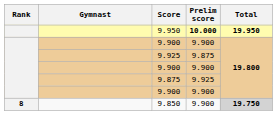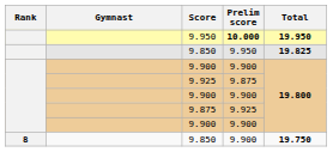 <table class="wikitable sortable" style="text-align:center; font-size:95%">
 <tr>
 <th scope="col" style="width:50px;">Rank</th>
 <th scope="col" style="width:180px;">Gymnast</th>
 <th scope="col" style="width:50px;">Score</th>
 <th scope="col" style="width:50px;">Prelim score</th>
 <th scope="col" style="width:80px;">Total</th>
 </tr>
 <tr style="background:#fffcaf;">
 <th scope=row style="text-align:center"></th>
 <td style="text-align:left;"></td>
 <td>9.950</td>
 <td><strong>10.000</strong></td>
 <td><strong>19.950</strong></td>
+</tr>
+<tr style="background:#e5e5e5;">
+<th scope=row style="text-align:center"></th>
+<td style="text-align:left;"></td>
+<td>9.850</td>
+<td>9.950</td>
+<td><strong>19.825</strong></td>
 </tr>
 <tr style="background:#ec9;">
 <th rowspan="5" scope="row" style="text-align:center"></th>
 <td style="text-align:left;"></td>
 <td>9.900</td>
 <td>9.900</td>
 <td rowspan="5"><strong>19.800</strong></td>
 </tr>
 <tr style="background:#ec9;">
 <td style="text-align:left;"></td>
 <td>9.925</td>
 <td>9.875</td>
 </tr>
 <tr style="background:#ec9;">
 <td style="text-align:left;"></td>
 <td>9.900</td>
 <td>9.900</td>
 </tr>
 <tr style="background:#ec9;">
 <td style="text-align:left;"></td>
 <td>9.875</td>
 <td>9.925</td>
 </tr>
 <tr style="background:#ec9;">
 <td style="text-align:left;"></td>
 <td>9.900</td>
 <td>9.900</td>
 </tr>
 <tr>
 <th>8</th>
 <td align=left></td>
 <td>9.850</td>
 <td>9.900</td>
-<td style="background: lightgrey;"><strong>19.750</strong></td>
+<td><strong>19.750</strong></td>
 </tr>
 </table>
